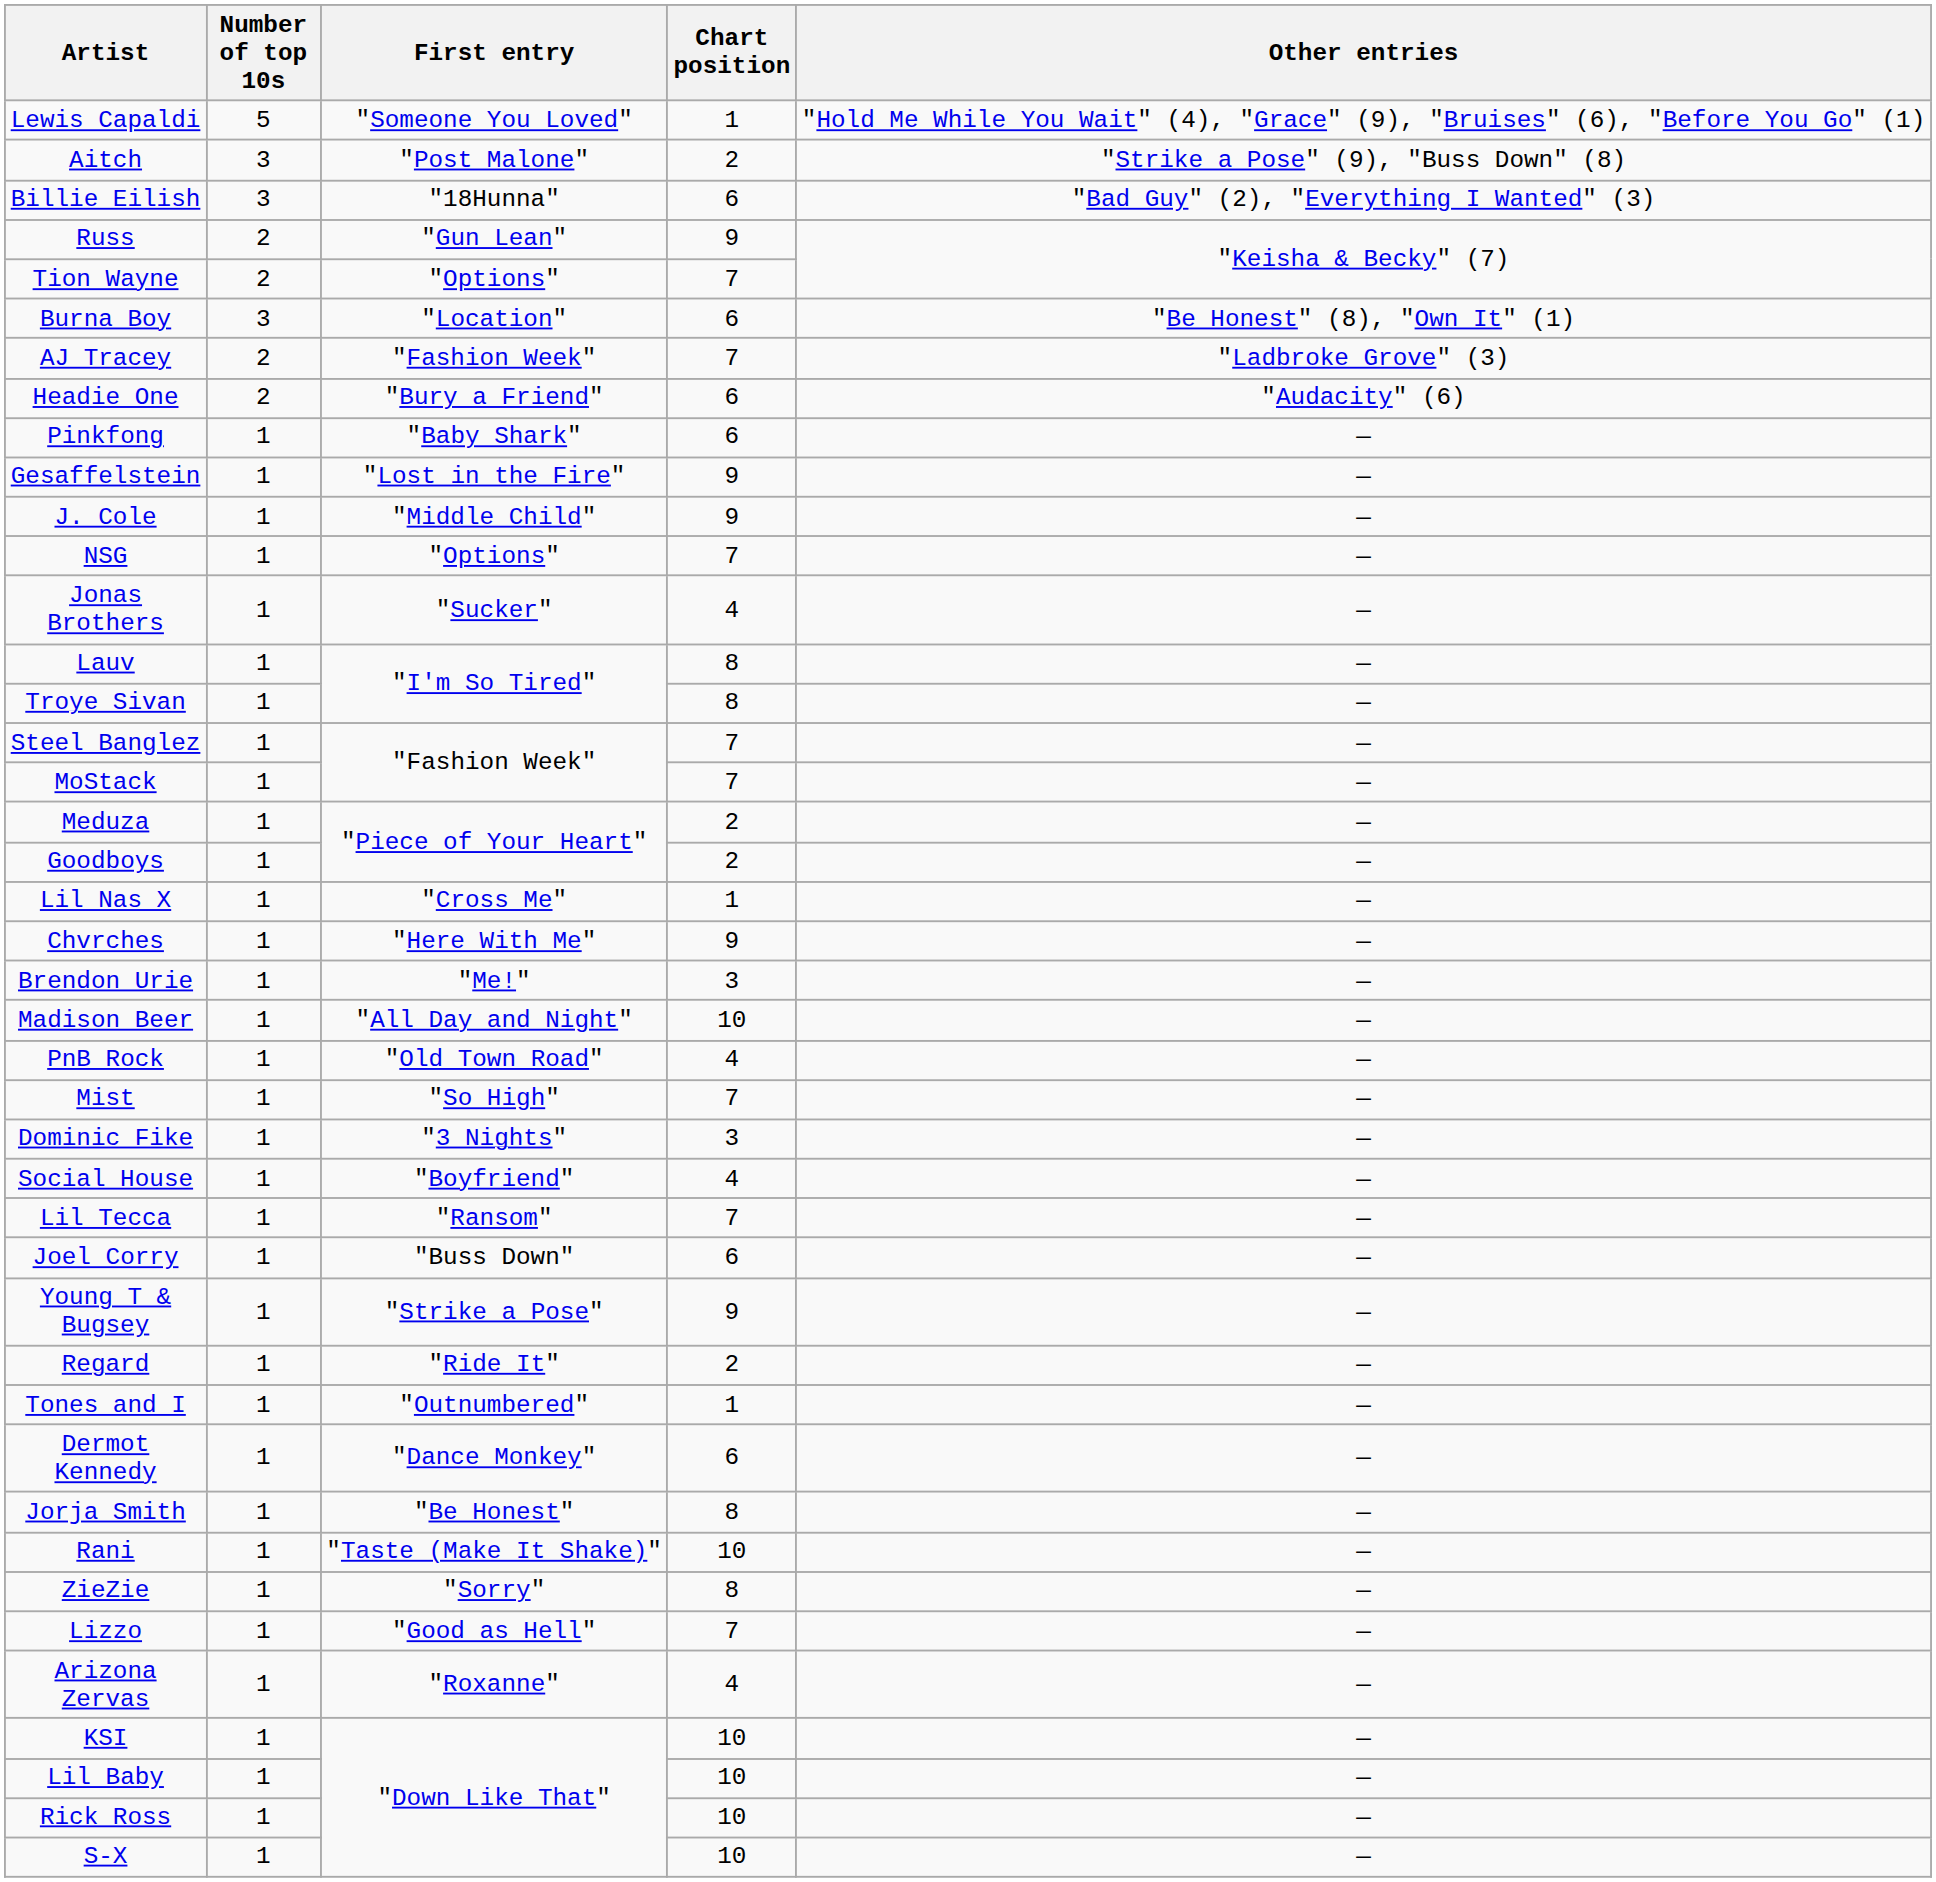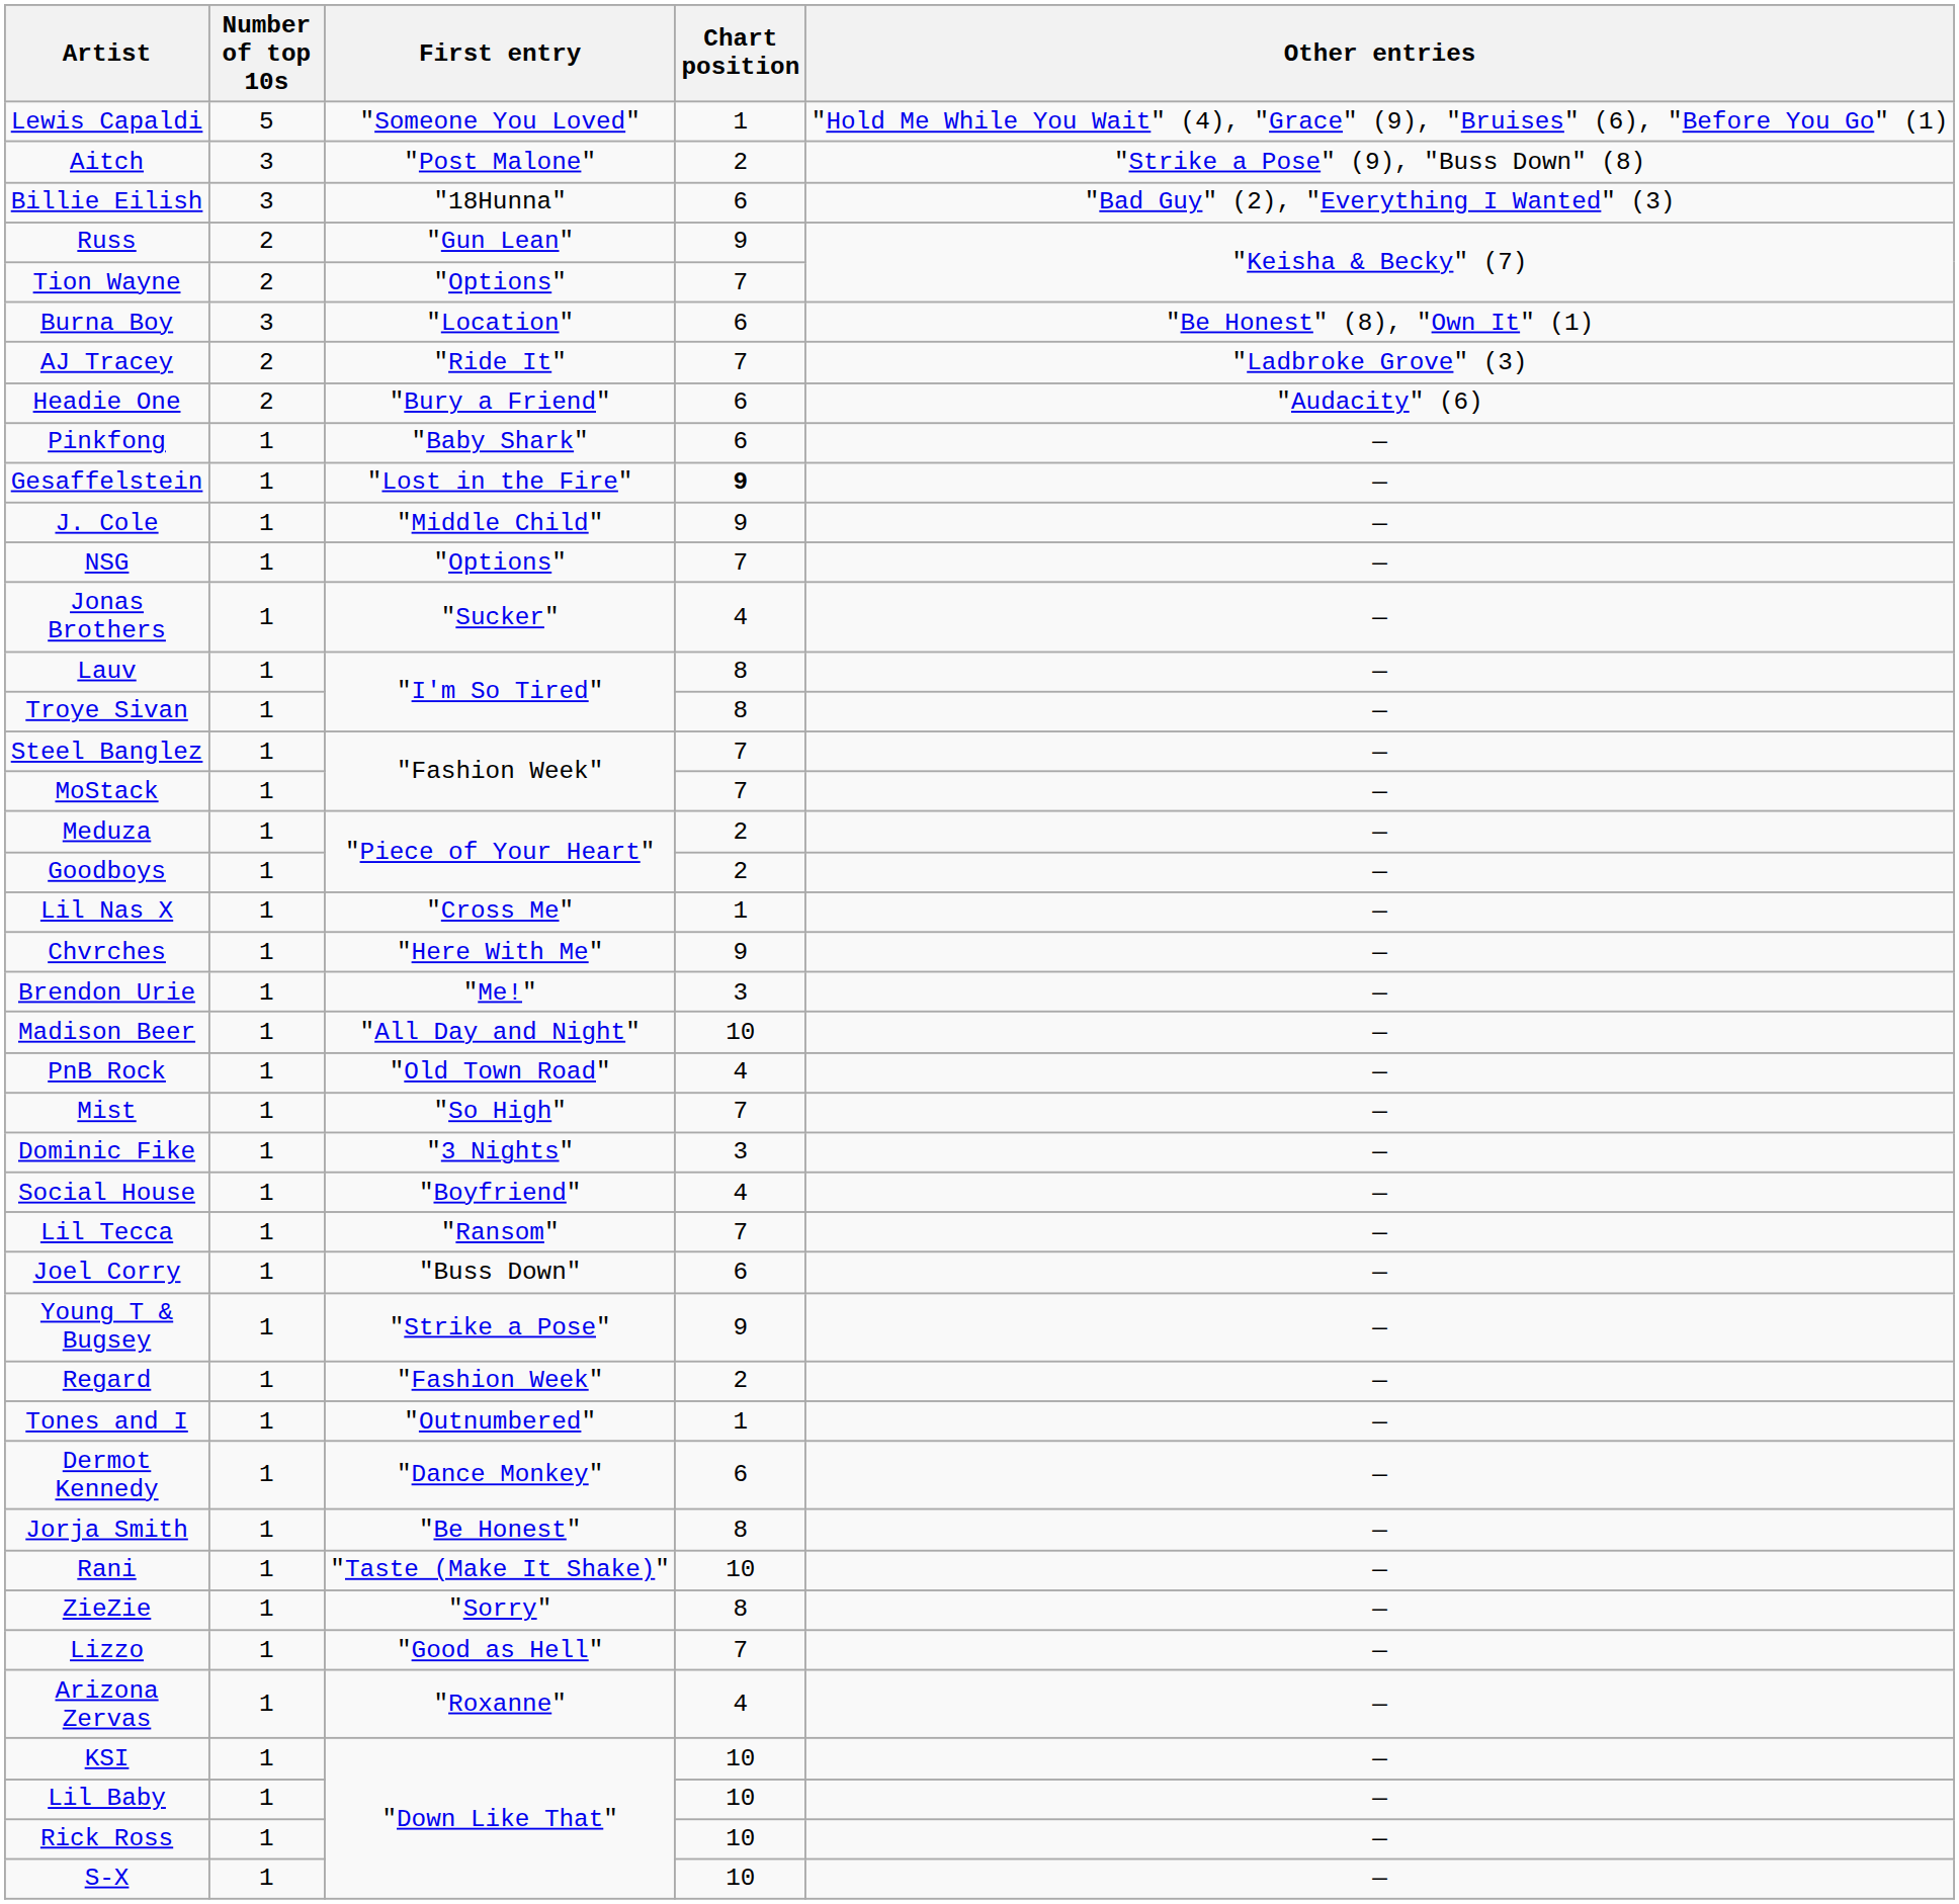 <table class="wikitable sortable mw-collapsible mw-collapsed" style="text-align: center;">
 <tr>
 <th scope="col" style="width:55px;">Artist</th>
 <th scope="col" style="width:55px;" data-sort-type="number">Number of top 10s</th>
 <th scope="col" style="text-align:center;">First entry</th>
 <th scope="col" style="width:55px;" data-sort-type="number">Chart position</th>
 <th scope="col" style="text-align:center;">Other entries</th>
 </tr>
 <tr>
 <td><a href='#'>Lewis Capaldi</a></td>
 <td>5</td>
 <td>"<a href='#'>Someone You Loved</a>"</td>
 <td>1</td>
 <td>"<a href='#'>Hold Me While You Wait</a>" (4), "<a href='#'>Grace</a>" (9), "<a href='#'>Bruises</a>" (6), "<a href='#'>Before You Go</a>" (1)</td>
 </tr>
 <tr>
 <td><a href='#'>Aitch</a></td>
 <td>3</td>
 <td>"<a href='#'>Post Malone</a>"</td>
 <td>2</td>
 <td>"<a href='#'>Strike a Pose</a>" (9), "Buss Down" (8)</td>
 </tr>
 <tr>
 <td><a href='#'>Billie Eilish</a></td>
 <td>3</td>
 <td>"18Hunna"</td>
 <td>6</td>
 <td>"<a href='#'>Bad Guy</a>" (2), "<a href='#'>Everything I Wanted</a>" (3)</td>
 </tr>
 <tr>
 <td><a href='#'>Russ</a></td>
 <td>2</td>
 <td>"<a href='#'>Gun Lean</a>"</td>
 <td>9</td>
 <td rowspan="2">"<a href='#'>Keisha & Becky</a>" (7)</td>
 </tr>
 <tr>
 <td><a href='#'>Tion Wayne</a></td>
 <td>2</td>
 <td>"<a href='#'>Options</a>"</td>
 <td>7</td>
 </tr>
 <tr>
 <td><a href='#'>Burna Boy</a></td>
 <td>3</td>
 <td>"<a href='#'>Location</a>"</td>
 <td>6</td>
 <td>"<a href='#'>Be Honest</a>" (8), "<a href='#'>Own It</a>" (1)</td>
 </tr>
 <tr>
 <td><a href='#'>AJ Tracey</a></td>
 <td>2</td>
-<td>"<a href='#'>Fashion Week</a>"</td>
+<td>"<a href='#'>Ride It</a>"</td>
 <td>7</td>
 <td>"<a href='#'>Ladbroke Grove</a>" (3)</td>
 </tr>
 <tr>
 <td><a href='#'>Headie One</a></td>
 <td>2</td>
 <td>"<a href='#'>Bury a Friend</a>"</td>
 <td>6</td>
 <td>"<a href='#'>Audacity</a>" (6)</td>
 </tr>
 <tr>
 <td><a href='#'>Pinkfong</a></td>
 <td>1</td>
 <td>"<a href='#'>Baby Shark</a>"</td>
 <td>6</td>
 <td>—</td>
 </tr>
 <tr>
 <td><a href='#'>Gesaffelstein</a></td>
 <td>1</td>
 <td>"<a href='#'>Lost in the Fire</a>"</td>
-<td>9</td>
+<td><strong>9</strong></td>
 <td>—</td>
 </tr>
 <tr>
 <td><a href='#'>J. Cole</a></td>
 <td>1</td>
 <td>"<a href='#'>Middle Child</a>"</td>
 <td>9</td>
 <td>—</td>
 </tr>
 <tr>
 <td><a href='#'>NSG</a></td>
 <td>1</td>
 <td>"<a href='#'>Options</a>"</td>
 <td>7</td>
 <td>—</td>
 </tr>
 <tr>
 <td><a href='#'>Jonas Brothers</a></td>
 <td>1</td>
 <td>"<a href='#'>Sucker</a>"</td>
 <td>4</td>
 <td>—</td>
 </tr>
 <tr>
 <td><a href='#'>Lauv</a></td>
 <td>1</td>
 <td rowspan="2">"<a href='#'>I'm So Tired</a>"</td>
 <td>8</td>
 <td>—</td>
 </tr>
 <tr>
 <td><a href='#'>Troye Sivan</a></td>
 <td>1</td>
 <td>8</td>
 <td>—</td>
 </tr>
 <tr>
 <td><a href='#'>Steel Banglez</a></td>
 <td>1</td>
 <td rowspan="2">"Fashion Week"</td>
 <td>7</td>
 <td>—</td>
 </tr>
 <tr>
 <td><a href='#'>MoStack</a></td>
 <td>1</td>
 <td>7</td>
 <td>—</td>
 </tr>
 <tr>
 <td><a href='#'>Meduza</a></td>
 <td>1</td>
 <td rowspan="2">"<a href='#'>Piece of Your Heart</a>"</td>
 <td>2</td>
 <td>—</td>
 </tr>
 <tr>
 <td><a href='#'>Goodboys</a></td>
 <td>1</td>
 <td>2</td>
 <td>—</td>
 </tr>
 <tr>
 <td><a href='#'>Lil Nas X</a></td>
 <td>1</td>
 <td>"<a href='#'>Cross Me</a>"</td>
 <td>1</td>
 <td>—</td>
 </tr>
 <tr>
 <td><a href='#'>Chvrches</a></td>
 <td>1</td>
 <td>"<a href='#'>Here With Me</a>"</td>
 <td>9</td>
 <td>—</td>
 </tr>
 <tr>
 <td><a href='#'>Brendon Urie</a></td>
 <td>1</td>
 <td>"<a href='#'>Me!</a>"</td>
 <td>3</td>
 <td>—</td>
 </tr>
 <tr>
 <td><a href='#'>Madison Beer</a></td>
 <td>1</td>
 <td>"<a href='#'>All Day and Night</a>"</td>
 <td>10</td>
 <td>—</td>
 </tr>
 <tr>
 <td><a href='#'>PnB Rock</a></td>
 <td>1</td>
 <td>"<a href='#'>Old Town Road</a>"</td>
 <td>4</td>
 <td>—</td>
 </tr>
 <tr>
 <td><a href='#'>Mist</a></td>
 <td>1</td>
 <td>"<a href='#'>So High</a>"</td>
 <td>7</td>
 <td>—</td>
 </tr>
 <tr>
 <td><a href='#'>Dominic Fike</a></td>
 <td>1</td>
 <td>"<a href='#'>3 Nights</a>"</td>
 <td>3</td>
 <td>—</td>
 </tr>
 <tr>
 <td><a href='#'>Social House</a></td>
 <td>1</td>
 <td>"<a href='#'>Boyfriend</a>"</td>
 <td>4</td>
 <td>—</td>
 </tr>
 <tr>
 <td><a href='#'>Lil Tecca</a></td>
 <td>1</td>
 <td>"<a href='#'>Ransom</a>"</td>
 <td>7</td>
 <td>—</td>
 </tr>
 <tr>
 <td><a href='#'>Joel Corry</a></td>
 <td>1</td>
 <td>"Buss Down"</td>
 <td>6</td>
 <td>—</td>
 </tr>
 <tr>
 <td><a href='#'>Young T & Bugsey</a></td>
 <td>1</td>
 <td>"<a href='#'>Strike a Pose</a>"</td>
 <td>9</td>
 <td>—</td>
 </tr>
 <tr>
 <td><a href='#'>Regard</a></td>
 <td>1</td>
-<td>"<a href='#'>Ride It</a>"</td>
+<td>"<a href='#'>Fashion Week</a>"</td>
 <td>2</td>
 <td>—</td>
 </tr>
 <tr>
 <td><a href='#'>Tones and I</a></td>
 <td>1</td>
 <td>"<a href='#'>Outnumbered</a>"</td>
 <td>1</td>
 <td>—</td>
 </tr>
 <tr>
 <td><a href='#'>Dermot Kennedy</a></td>
 <td>1</td>
 <td>"<a href='#'>Dance Monkey</a>"</td>
 <td>6</td>
 <td>—</td>
 </tr>
 <tr>
 <td><a href='#'>Jorja Smith</a></td>
 <td>1</td>
 <td>"<a href='#'>Be Honest</a>"</td>
 <td>8</td>
 <td>—</td>
 </tr>
 <tr>
 <td><a href='#'>Rani</a></td>
 <td>1</td>
 <td>"<a href='#'>Taste (Make It Shake)</a>"</td>
 <td>10</td>
 <td>—</td>
 </tr>
 <tr>
 <td><a href='#'>ZieZie</a></td>
 <td>1</td>
 <td>"<a href='#'>Sorry</a>"</td>
 <td>8</td>
 <td>—</td>
 </tr>
 <tr>
 <td><a href='#'>Lizzo</a></td>
 <td>1</td>
 <td>"<a href='#'>Good as Hell</a>"</td>
 <td>7</td>
 <td>—</td>
 </tr>
 <tr>
 <td><a href='#'>Arizona Zervas</a></td>
 <td>1</td>
 <td>"<a href='#'>Roxanne</a>"</td>
 <td>4</td>
 <td>—</td>
 </tr>
 <tr>
 <td><a href='#'>KSI</a></td>
 <td>1</td>
 <td rowspan="4">"<a href='#'>Down Like That</a>"</td>
 <td>10</td>
 <td>—</td>
 </tr>
 <tr>
 <td><a href='#'>Lil Baby</a></td>
 <td>1</td>
 <td>10</td>
 <td>—</td>
 </tr>
 <tr>
 <td><a href='#'>Rick Ross</a></td>
 <td>1</td>
 <td>10</td>
 <td>—</td>
 </tr>
 <tr>
 <td><a href='#'>S-X</a></td>
 <td>1</td>
 <td>10</td>
 <td>—</td>
 </tr>
 </table>
